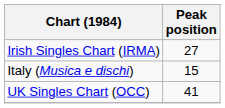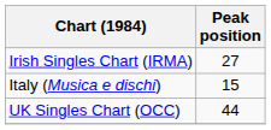 <table class="wikitable sortable plainrowheaders" style="text-align:center">
 <tr>
 <th>Chart (1984)</th>
 <th>Peak<br>position</th>
 </tr>
 <tr>
 <td align="left"><a href='#'>Irish Singles Chart</a> (<a href='#'>IRMA</a>)</td>
 <td align="center">27</td>
 </tr>
 <tr>
 <td align="left">Italy (<em><a href='#'>Musica e dischi</a></em>)</td>
 <td align="center">15</td>
 </tr>
 <tr>
 <td align="left"><a href='#'>UK Singles Chart</a> (<a href='#'>OCC</a>)</td>
-<td align="center">41</td>
+<td align="center">44</td>
 </tr>
 <tr>
 </tr>
 </table>
